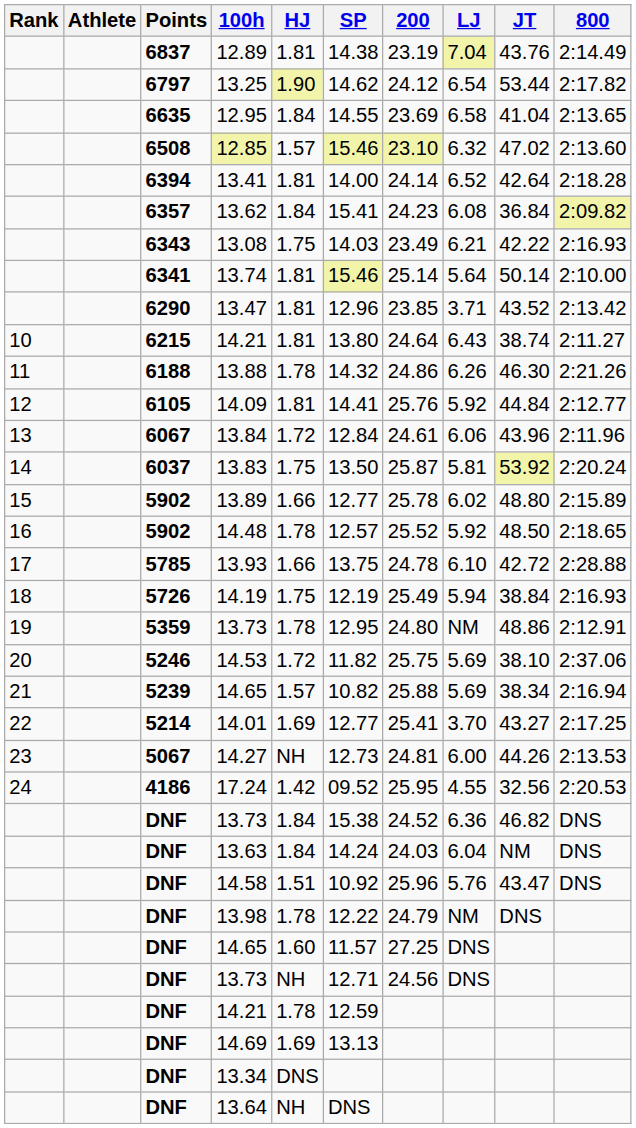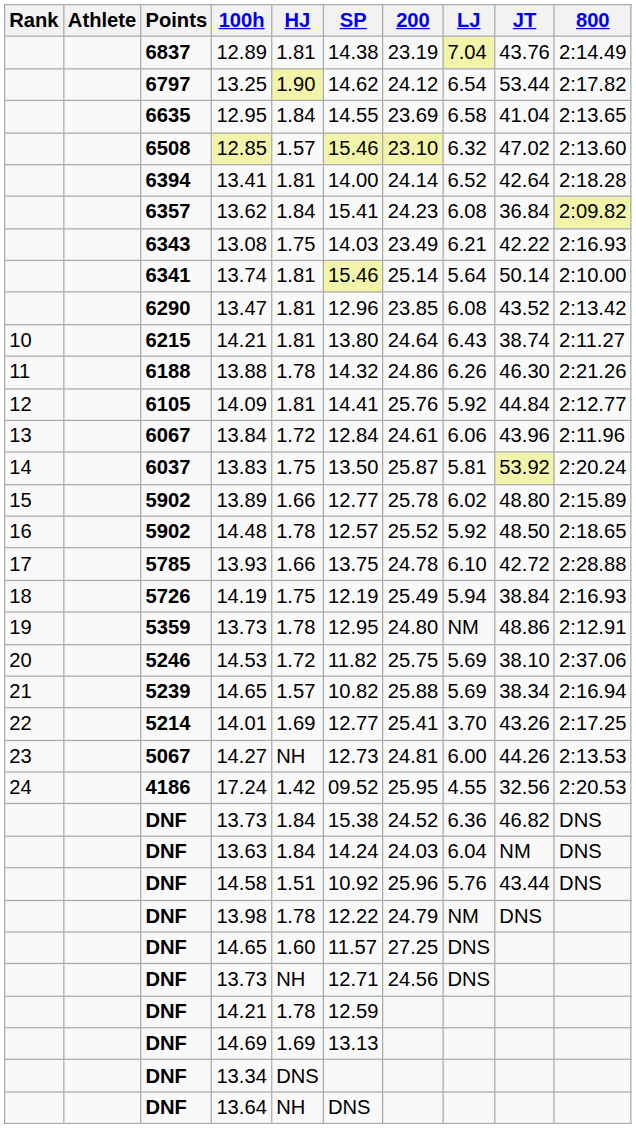 <table class="wikitable sortable">
 <tr>
 <th>Rank</th>
 <th>Athlete</th>
 <th>Points</th>
 <th><a href='#'>100h</a></th>
 <th><a href='#'>HJ</a></th>
 <th><a href='#'>SP</a></th>
 <th><a href='#'>200</a></th>
 <th><a href='#'>LJ</a></th>
 <th><a href='#'>JT</a></th>
 <th><a href='#'>800</a></th>
 </tr>
 <tr>
 <td></td>
 <td></td>
 <td><strong>6837</strong></td>
 <td>12.89</td>
 <td>1.81</td>
 <td>14.38</td>
 <td>23.19</td>
 <td bgcolor=#F2F5A9>7.04</td>
 <td>43.76</td>
 <td>2:14.49</td>
 </tr>
 <tr>
 <td></td>
 <td></td>
 <td><strong>6797</strong></td>
 <td>13.25</td>
 <td bgcolor=#F2F5A9>1.90</td>
 <td>14.62</td>
 <td>24.12</td>
 <td>6.54</td>
 <td>53.44</td>
 <td>2:17.82</td>
 </tr>
 <tr>
 <td></td>
 <td></td>
 <td><strong>6635</strong></td>
 <td>12.95</td>
 <td>1.84</td>
 <td>14.55</td>
 <td>23.69</td>
 <td>6.58</td>
 <td>41.04</td>
 <td>2:13.65</td>
 </tr>
 <tr>
 <td></td>
 <td></td>
 <td><strong>6508</strong></td>
 <td bgcolor=#F2F5A9>12.85</td>
 <td>1.57</td>
 <td bgcolor=#F2F5A9>15.46</td>
 <td bgcolor=#F2F5A9>23.10</td>
 <td>6.32</td>
 <td>47.02</td>
 <td>2:13.60</td>
 </tr>
 <tr>
 <td></td>
 <td></td>
 <td><strong>6394</strong></td>
 <td>13.41</td>
 <td>1.81</td>
 <td>14.00</td>
 <td>24.14</td>
 <td>6.52</td>
 <td>42.64</td>
 <td>2:18.28</td>
 </tr>
 <tr>
 <td></td>
 <td></td>
 <td><strong>6357</strong></td>
 <td>13.62</td>
 <td>1.84</td>
 <td>15.41</td>
 <td>24.23</td>
 <td>6.08</td>
 <td>36.84</td>
 <td bgcolor=#F2F5A9>2:09.82</td>
 </tr>
 <tr>
 <td></td>
 <td></td>
 <td><strong>6343</strong></td>
 <td>13.08</td>
 <td>1.75</td>
 <td>14.03</td>
 <td>23.49</td>
 <td>6.21</td>
 <td>42.22</td>
 <td>2:16.93</td>
 </tr>
 <tr>
 <td></td>
 <td></td>
 <td><strong>6341</strong></td>
 <td>13.74</td>
 <td>1.81</td>
 <td bgcolor=#F2F5A9>15.46</td>
 <td>25.14</td>
 <td>5.64</td>
 <td>50.14</td>
 <td>2:10.00</td>
 </tr>
 <tr>
 <td></td>
 <td></td>
 <td><strong>6290</strong></td>
 <td>13.47</td>
 <td>1.81</td>
 <td>12.96</td>
 <td>23.85</td>
-<td>3.71</td>
+<td>6.08</td>
 <td>43.52</td>
 <td>2:13.42</td>
 </tr>
 <tr>
 <td>10</td>
 <td></td>
 <td><strong>6215</strong></td>
 <td>14.21</td>
 <td>1.81</td>
 <td>13.80</td>
 <td>24.64</td>
 <td>6.43</td>
 <td>38.74</td>
 <td>2:11.27</td>
 </tr>
 <tr>
 <td>11</td>
 <td></td>
 <td><strong>6188</strong></td>
 <td>13.88</td>
 <td>1.78</td>
 <td>14.32</td>
 <td>24.86</td>
 <td>6.26</td>
 <td>46.30</td>
 <td>2:21.26</td>
 </tr>
 <tr>
 <td>12</td>
 <td></td>
 <td><strong>6105</strong></td>
 <td>14.09</td>
 <td>1.81</td>
 <td>14.41</td>
 <td>25.76</td>
 <td>5.92</td>
 <td>44.84</td>
 <td>2:12.77</td>
 </tr>
 <tr>
 <td>13</td>
 <td></td>
 <td><strong>6067</strong></td>
 <td>13.84</td>
 <td>1.72</td>
 <td>12.84</td>
 <td>24.61</td>
 <td>6.06</td>
 <td>43.96</td>
 <td>2:11.96</td>
 </tr>
 <tr>
 <td>14</td>
 <td></td>
 <td><strong>6037</strong></td>
 <td>13.83</td>
 <td>1.75</td>
 <td>13.50</td>
 <td>25.87</td>
 <td>5.81</td>
 <td bgcolor=#F2F5A9>53.92</td>
 <td>2:20.24</td>
 </tr>
 <tr>
 <td>15</td>
 <td></td>
 <td><strong>5902</strong></td>
 <td>13.89</td>
 <td>1.66</td>
 <td>12.77</td>
 <td>25.78</td>
 <td>6.02</td>
 <td>48.80</td>
 <td>2:15.89</td>
 </tr>
 <tr>
 <td>16</td>
 <td></td>
 <td><strong>5902</strong></td>
 <td>14.48</td>
 <td>1.78</td>
 <td>12.57</td>
 <td>25.52</td>
 <td>5.92</td>
 <td>48.50</td>
 <td>2:18.65</td>
 </tr>
 <tr>
 <td>17</td>
 <td></td>
 <td><strong>5785</strong></td>
 <td>13.93</td>
 <td>1.66</td>
 <td>13.75</td>
 <td>24.78</td>
 <td>6.10</td>
 <td>42.72</td>
 <td>2:28.88</td>
 </tr>
 <tr>
 <td>18</td>
 <td></td>
 <td><strong>5726</strong></td>
 <td>14.19</td>
 <td>1.75</td>
 <td>12.19</td>
 <td>25.49</td>
 <td>5.94</td>
 <td>38.84</td>
 <td>2:16.93</td>
 </tr>
 <tr>
 <td>19</td>
 <td></td>
 <td><strong>5359</strong></td>
 <td>13.73</td>
 <td>1.78</td>
 <td>12.95</td>
 <td>24.80</td>
 <td>NM</td>
 <td>48.86</td>
 <td>2:12.91</td>
 </tr>
 <tr>
 <td>20</td>
 <td></td>
 <td><strong>5246</strong></td>
 <td>14.53</td>
 <td>1.72</td>
 <td>11.82</td>
 <td>25.75</td>
 <td>5.69</td>
 <td>38.10</td>
 <td>2:37.06</td>
 </tr>
 <tr>
 <td>21</td>
 <td></td>
 <td><strong>5239</strong></td>
 <td>14.65</td>
 <td>1.57</td>
 <td>10.82</td>
 <td>25.88</td>
 <td>5.69</td>
 <td>38.34</td>
 <td>2:16.94</td>
 </tr>
 <tr>
 <td>22</td>
 <td></td>
 <td><strong>5214</strong></td>
 <td>14.01</td>
 <td>1.69</td>
 <td>12.77</td>
 <td>25.41</td>
 <td>3.70</td>
-<td>43.27</td>
+<td>43.26</td>
 <td>2:17.25</td>
 </tr>
 <tr>
 <td>23</td>
 <td></td>
 <td><strong>5067</strong></td>
 <td>14.27</td>
 <td>NH</td>
 <td>12.73</td>
 <td>24.81</td>
 <td>6.00</td>
 <td>44.26</td>
 <td>2:13.53</td>
 </tr>
 <tr>
 <td>24</td>
 <td></td>
 <td><strong>4186</strong></td>
 <td>17.24</td>
 <td>1.42</td>
 <td>09.52</td>
 <td>25.95</td>
 <td>4.55</td>
 <td>32.56</td>
 <td>2:20.53</td>
 </tr>
 <tr>
 <td></td>
 <td></td>
 <td><strong>DNF</strong></td>
 <td>13.73</td>
 <td>1.84</td>
 <td>15.38</td>
 <td>24.52</td>
 <td>6.36</td>
 <td>46.82</td>
 <td>DNS</td>
 </tr>
 <tr>
 <td></td>
 <td></td>
 <td><strong>DNF</strong></td>
 <td>13.63</td>
 <td>1.84</td>
 <td>14.24</td>
 <td>24.03</td>
 <td>6.04</td>
 <td>NM</td>
 <td>DNS</td>
 </tr>
 <tr>
 <td></td>
 <td></td>
 <td><strong>DNF</strong></td>
 <td>14.58</td>
 <td>1.51</td>
 <td>10.92</td>
 <td>25.96</td>
 <td>5.76</td>
-<td>43.47</td>
+<td>43.44</td>
 <td>DNS</td>
 </tr>
 <tr>
 <td></td>
 <td></td>
 <td><strong>DNF</strong></td>
 <td>13.98</td>
 <td>1.78</td>
 <td>12.22</td>
 <td>24.79</td>
 <td>NM</td>
 <td>DNS</td>
 <td></td>
 </tr>
 <tr>
 <td></td>
 <td></td>
 <td><strong>DNF</strong></td>
 <td>14.65</td>
 <td>1.60</td>
 <td>11.57</td>
 <td>27.25</td>
 <td>DNS</td>
 <td></td>
 <td></td>
 </tr>
 <tr>
 <td></td>
 <td></td>
 <td><strong>DNF</strong></td>
 <td>13.73</td>
 <td>NH</td>
 <td>12.71</td>
 <td>24.56</td>
 <td>DNS</td>
 <td></td>
 <td></td>
 </tr>
 <tr>
 <td></td>
 <td></td>
 <td><strong>DNF</strong></td>
 <td>14.21</td>
 <td>1.78</td>
 <td>12.59</td>
 <td></td>
 <td></td>
 <td></td>
 <td></td>
 </tr>
 <tr>
 <td></td>
 <td></td>
 <td><strong>DNF</strong></td>
 <td>14.69</td>
 <td>1.69</td>
 <td>13.13</td>
 <td></td>
 <td></td>
 <td></td>
 <td></td>
 </tr>
 <tr>
 <td></td>
 <td></td>
 <td><strong>DNF</strong></td>
 <td>13.34</td>
 <td>DNS</td>
 <td></td>
 <td></td>
 <td></td>
 <td></td>
 <td></td>
 </tr>
 <tr>
 <td></td>
 <td></td>
 <td><strong>DNF</strong></td>
 <td>13.64</td>
 <td>NH</td>
 <td>DNS</td>
 <td></td>
 <td></td>
 <td></td>
 <td></td>
 </tr>
 </table>
